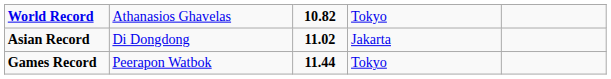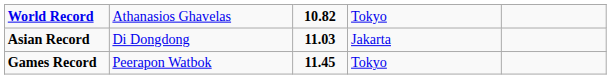 <table class="nowrap wikitable" style="font-size:90%">
 <tr>
 <td align="left" width="100"><strong><a href='#'>World Record</a></strong></td>
 <td align="left" width="180"> <a href='#'>Athanasios Ghavelas</a></td>
 <td align="center" width="50"><strong>10.82</strong></td>
 <td align="left" width="150"> <a href='#'>Tokyo</a></td>
 <td align="right" width="100"></td>
 </tr>
 <tr>
 <td align="left"><strong>Asian Record</strong></td>
 <td align="left"> <a href='#'>Di Dongdong</a></td>
-<td align="center"><strong>11.02</strong></td>
+<td align="center"><strong>11.03</strong></td>
 <td align="left"> <a href='#'>Jakarta</a></td>
 <td align="right"></td>
 </tr>
 <tr>
 <td align="left"><strong>Games Record</strong></td>
 <td align="left"> <a href='#'>Peerapon Watbok</a></td>
-<td align="center"><strong>11.44</strong></td>
+<td align="center"><strong>11.45</strong></td>
 <td align="left"> <a href='#'>Tokyo</a></td>
 <td align="right"></td>
 </tr>
 </table>
